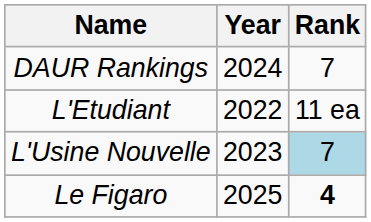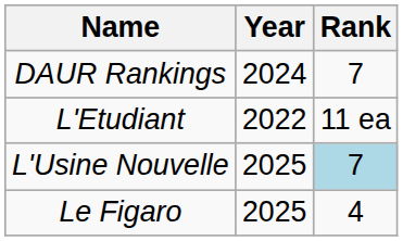 <table class="wikitable centre sortable" style="text-align:center;">
 <tr>
 <th scope="col">Name</th>
 <th scope="col">Year</th>
 <th scope="col">Rank</th>
 </tr>
 <tr>
 <td><em>DAUR Rankings</em></td>
 <td>2024</td>
 <td>7</td>
 </tr>
 <tr>
 <td><em>L'Etudiant</em></td>
 <td>2022</td>
 <td>11 ea</td>
 </tr>
 <tr>
 <td><em>L'Usine Nouvelle</em></td>
-<td>2023</td>
+<td>2025</td>
 <td style="background: lightblue;">7</td>
 </tr>
 <tr>
 <td><em>Le Figaro</em></td>
 <td>2025</td>
-<td><strong>4</strong></td>
+<td>4</td>
 </tr>
 </table>
